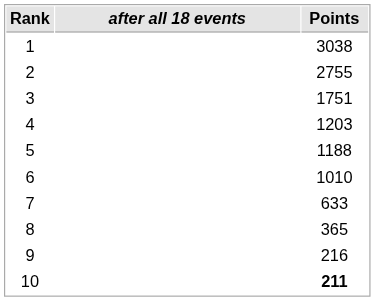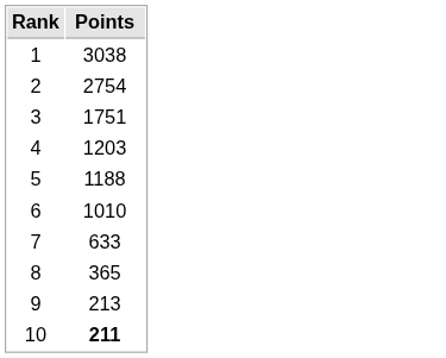 <table cellspacing="1" cellpadding="3" style="border:1px solid #AAAAAA;font-size:86%">
 <tr style="background-color: #E4E4E4;">
 <th style="border-bottom:1px solid #AAAAAA; width: 10px;">Rank</th>
-<th style="border-bottom:1px solid #AAAAAA; width: 200px;"><em>after all 18 events</em></th>
 <th style="border-bottom:1px solid #AAAAAA; width: 50px;">Points</th>
 </tr>
 <tr>
 <td align=center>1</td>
-<td><strong></strong></td>
 <td align=center>3038</td>
 </tr>
 <tr>
 <td align=center>2</td>
-<td></td>
-<td align=center>2755</td>
+<td align=center>2754</td>
 </tr>
 <tr>
 <td align=center>3</td>
-<td></td>
 <td align=center>1751</td>
 </tr>
 <tr>
 <td align=center>4</td>
-<td></td>
 <td align=center>1203</td>
 </tr>
 <tr>
 <td align=center>5</td>
-<td></td>
 <td align=center>1188</td>
 </tr>
 <tr>
 <td align=center>6</td>
-<td></td>
 <td align=center>1010</td>
 </tr>
 <tr>
 <td align=center>7</td>
-<td></td>
 <td align=center>633</td>
 </tr>
 <tr>
 <td align=center>8</td>
-<td></td>
 <td align=center>365</td>
 </tr>
 <tr>
 <td align=center>9</td>
-<td></td>
-<td align=center>216</td>
+<td align=center>213</td>
 </tr>
 <tr>
 <td align=center>10</td>
-<td></td>
 <td align=center><strong>211</strong></td>
 </tr>
 </table>
